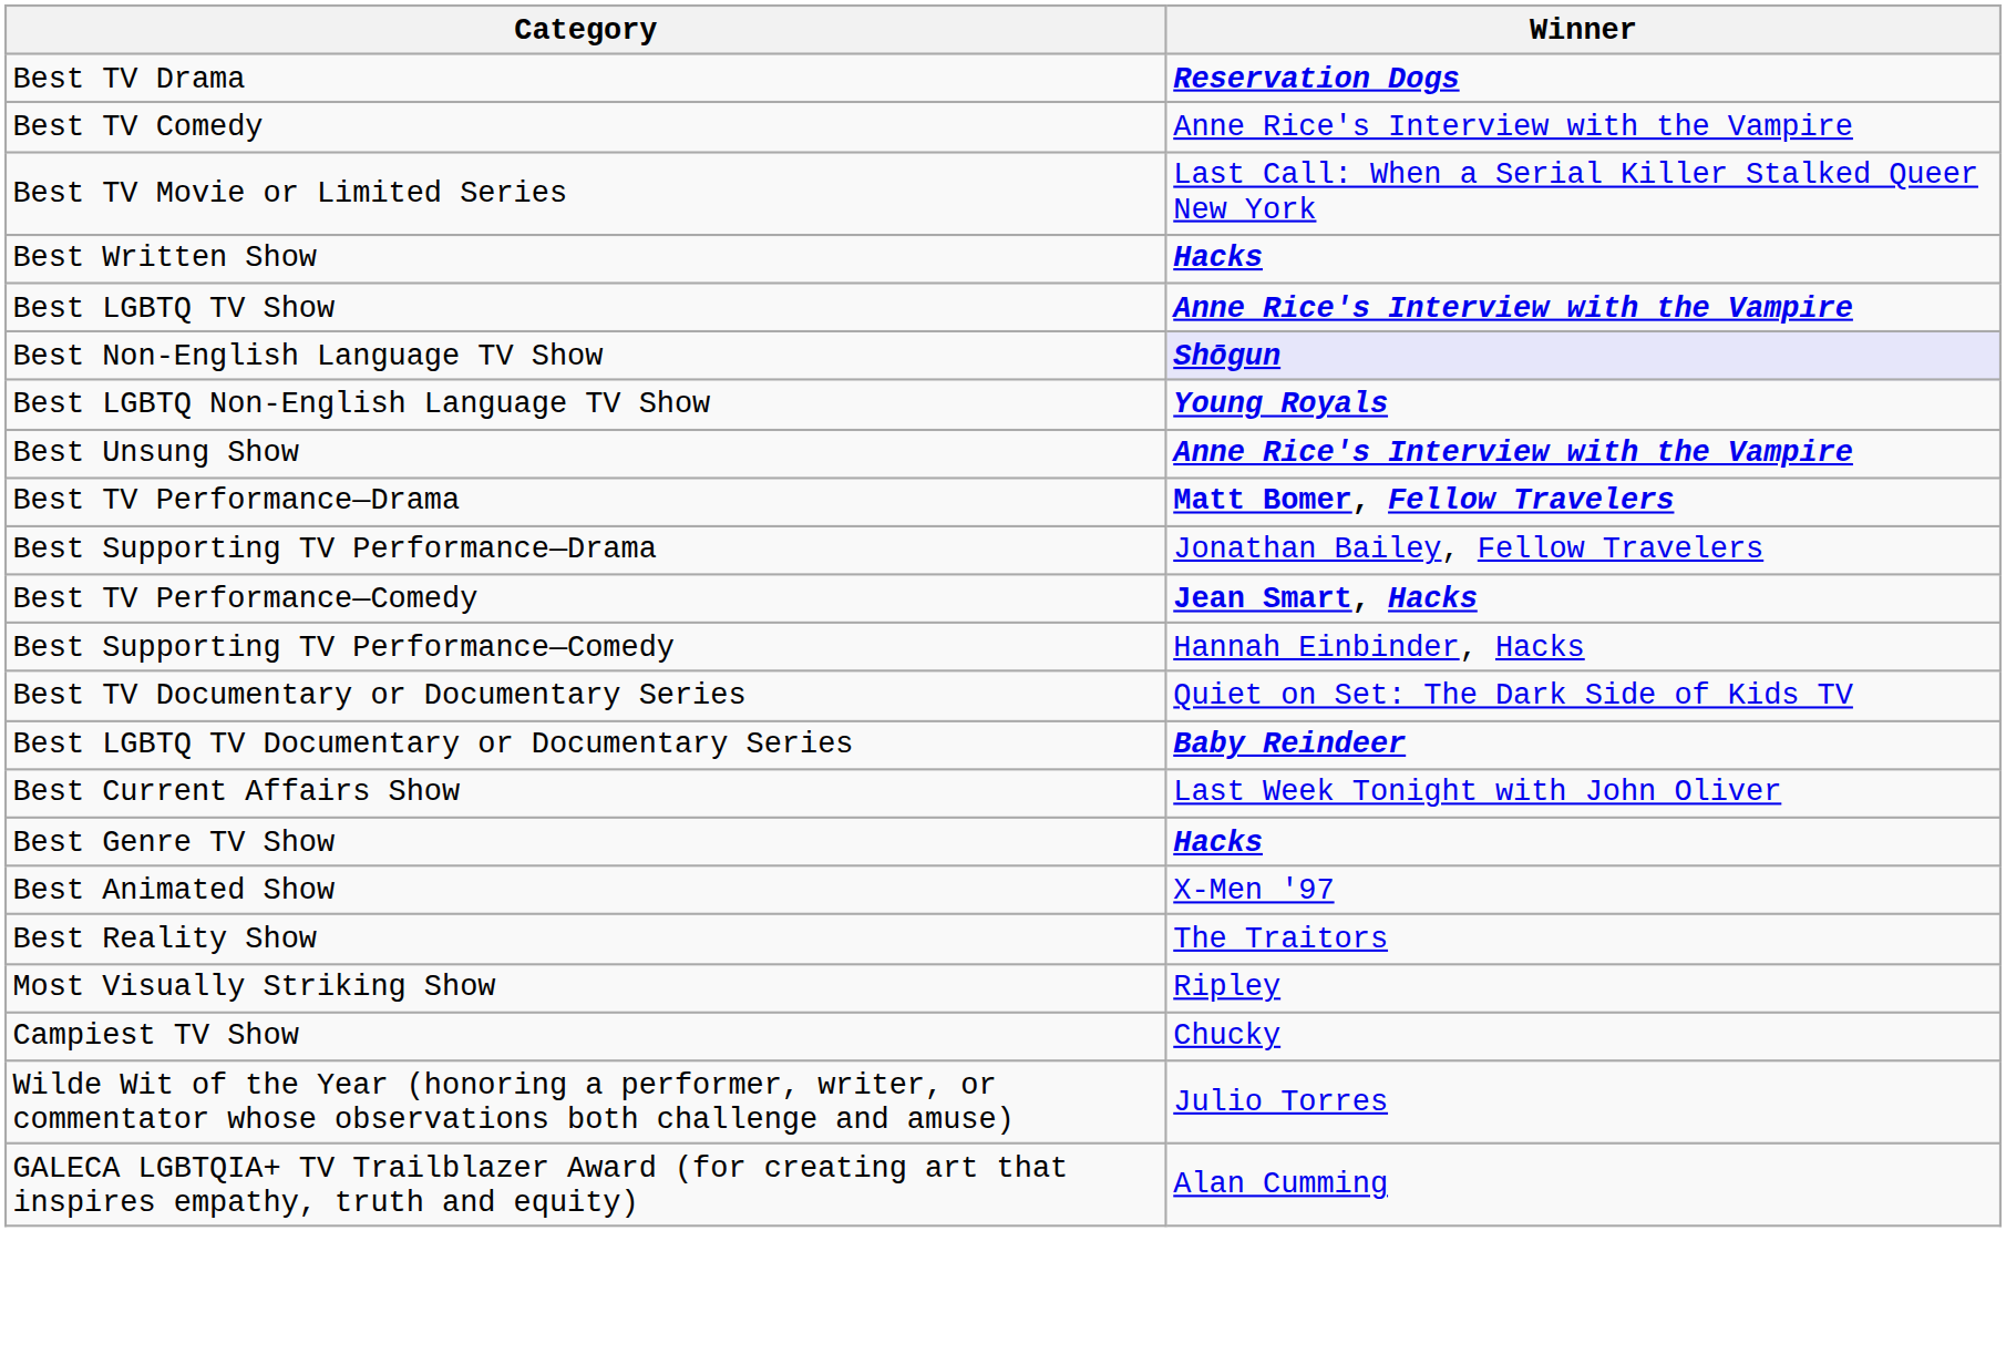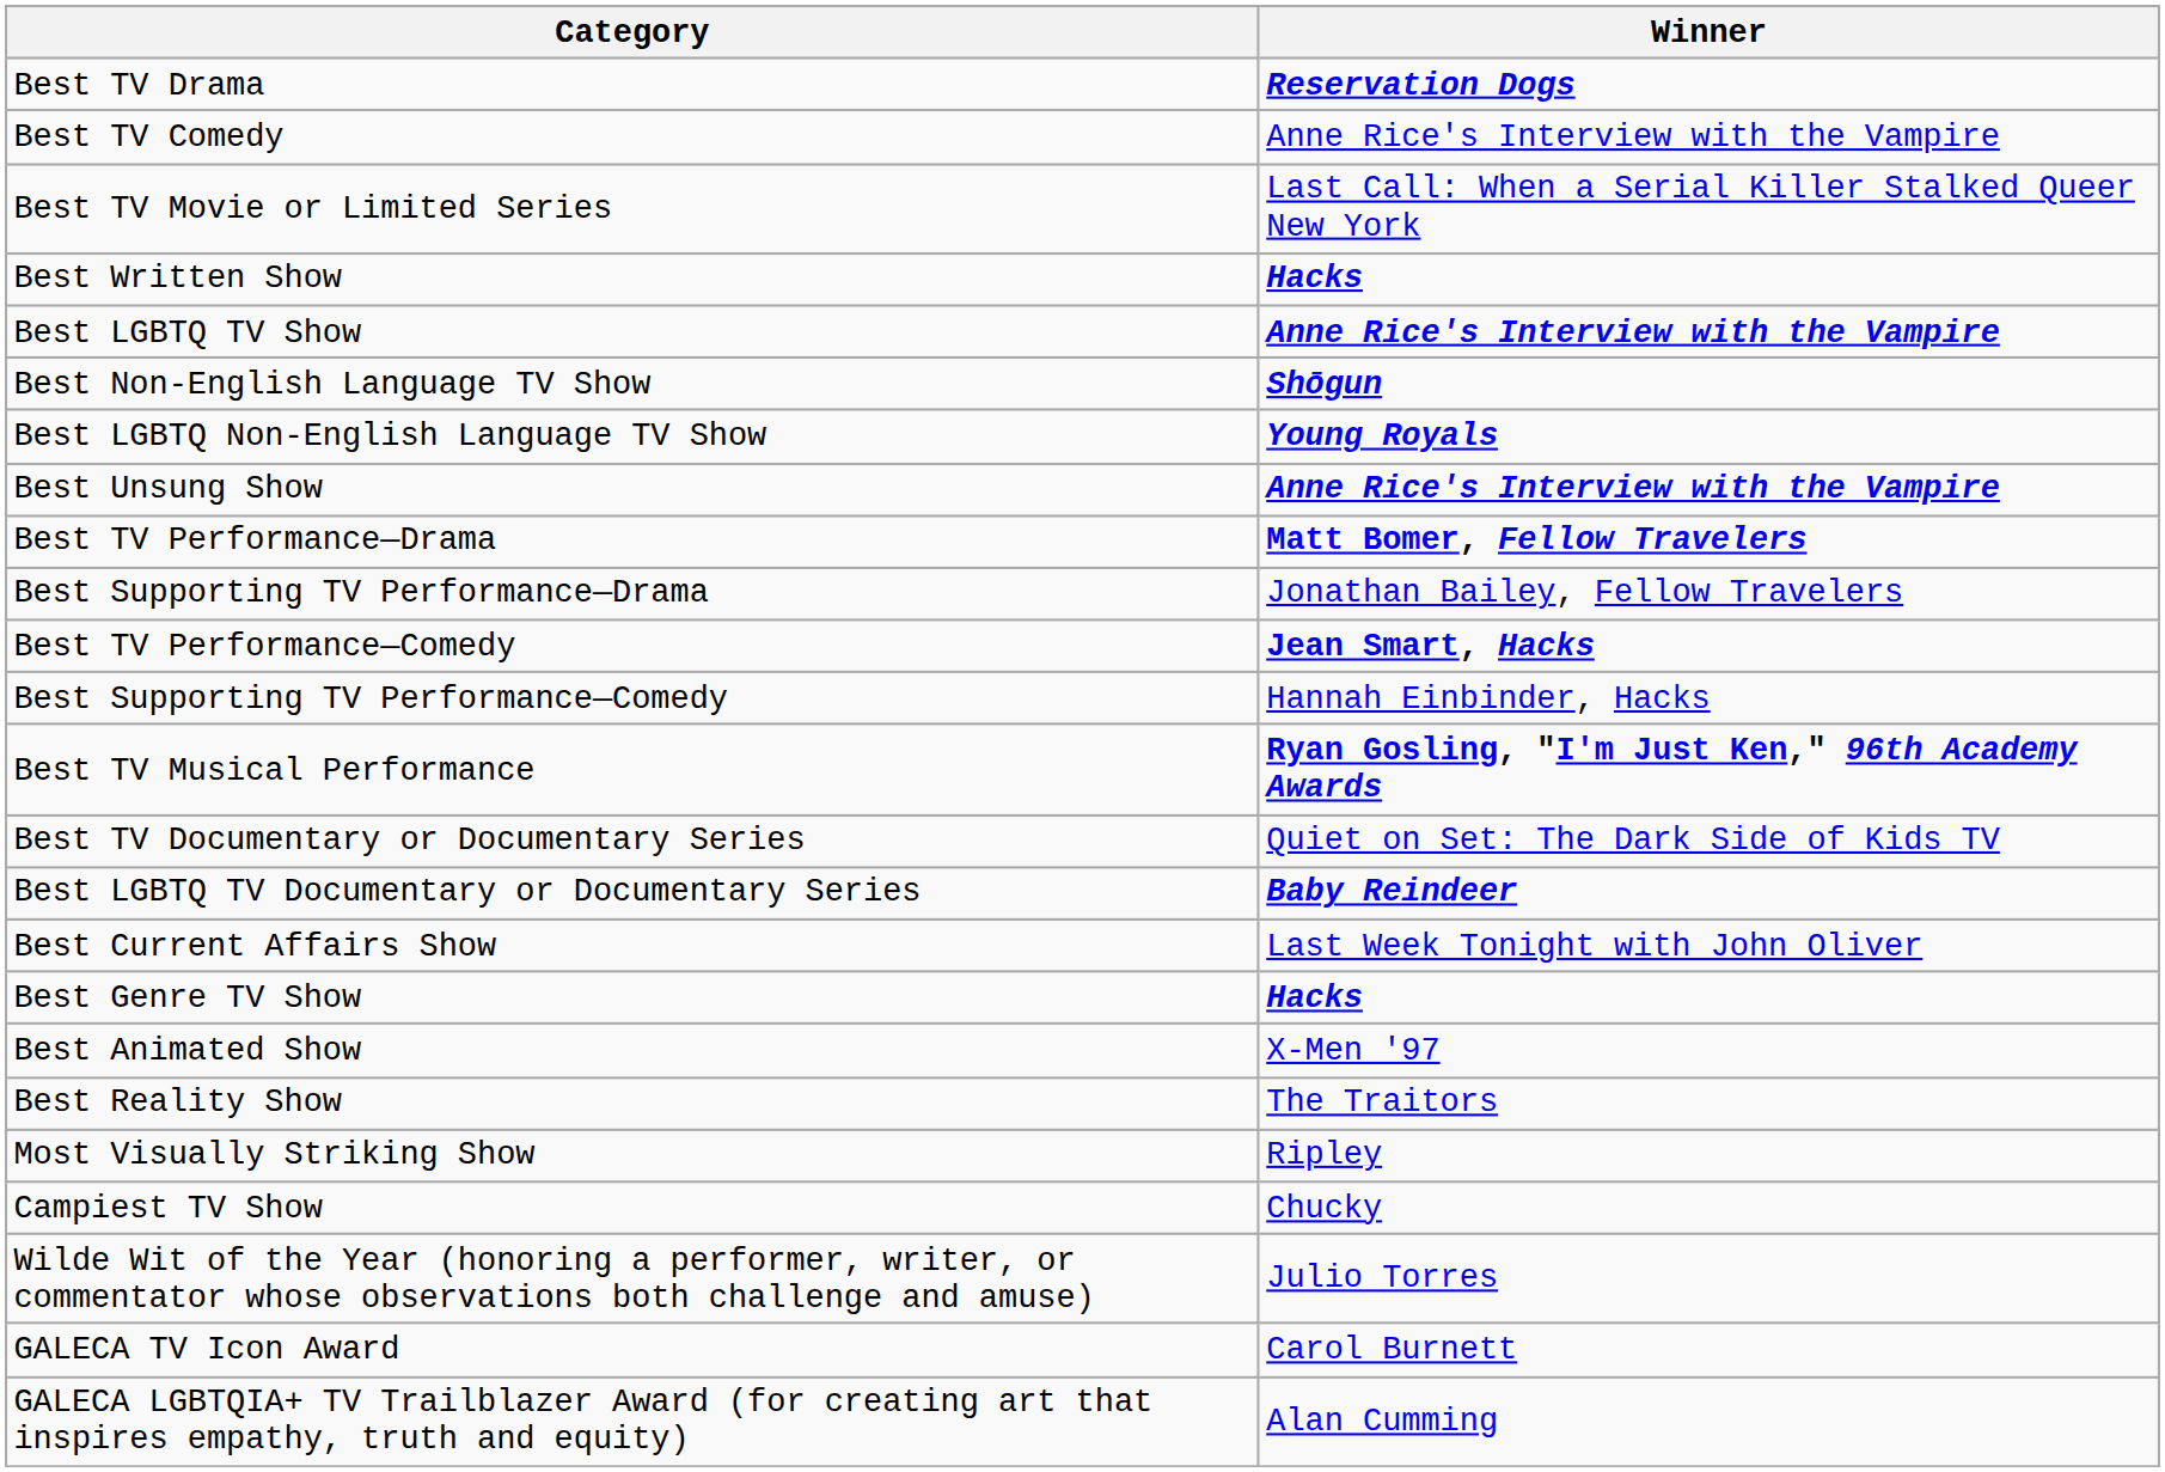 <table class="wikitable">
 <tr>
 <th width="500">Category</th>
 <th>Winner</th>
 </tr>
 <tr>
 <td>Best TV Drama</td>
 <td><strong><em><a href='#'>Reservation Dogs</a></em></strong></td>
 </tr>
 <tr>
 <td>Best TV Comedy</td>
 <td></em></strong><a href='#'>Anne Rice's Interview with the Vampire</a><strong><em></td>
 </tr>
 <tr>
 <td>Best TV Movie or Limited Series</td>
 <td></em></strong><a href='#'>Last Call: When a Serial Killer Stalked Queer New York</a><strong><em></td>
 </tr>
 <tr>
 <td>Best Written Show</td>
 <td><strong><em><a href='#'>Hacks</a></em></strong></td>
 </tr>
 <tr>
 <td>Best LGBTQ TV Show</td>
 <td><strong><em><a href='#'>Anne Rice's Interview with the Vampire</a></em></strong></td>
 </tr>
 <tr>
 <td>Best Non-English Language TV Show</td>
-<td style="background: lavender;"><strong><em><a href='#'>Shōgun</a></em></strong></td>
+<td><strong><em><a href='#'>Shōgun</a></em></strong></td>
 </tr>
 <tr>
 <td>Best LGBTQ Non-English Language TV Show</td>
 <td><strong><em><a href='#'>Young Royals</a></em></strong></td>
 </tr>
 <tr>
 <td>Best Unsung Show</td>
 <td><strong><em><a href='#'>Anne Rice's Interview with the Vampire</a></em></strong></td>
 </tr>
 <tr>
 <td>Best TV Performance—Drama</td>
 <td><strong><a href='#'>Matt Bomer</a>, <em><a href='#'>Fellow Travelers</a><strong><em></td>
 </tr>
 <tr>
 <td>Best Supporting TV Performance—Drama</td>
 <td></strong><a href='#'>Jonathan Bailey</a>, </em><a href='#'>Fellow Travelers</a></em></strong></td>
 </tr>
 <tr>
 <td>Best TV Performance—Comedy</td>
 <td><strong><a href='#'>Jean Smart</a>, <em><a href='#'>Hacks</a><strong><em></td>
 </tr>
 <tr>
 <td>Best Supporting TV Performance—Comedy</td>
 <td></strong><a href='#'>Hannah Einbinder</a>, </em><a href='#'>Hacks</a></em></strong></td>
+</tr>
+<tr>
+<td>Best TV Musical Performance</td>
+<td><strong><a href='#'>Ryan Gosling</a>, "<a href='#'>I'm Just Ken</a>," <em><a href='#'>96th Academy Awards</a><strong><em></td>
 </tr>
 <tr>
 <td>Best TV Documentary or Documentary Series</td>
 <td></em></strong><a href='#'>Quiet on Set: The Dark Side of Kids TV</a><strong><em></td>
 </tr>
 <tr>
 <td>Best LGBTQ TV Documentary or Documentary Series</td>
 <td><strong><em><a href='#'>Baby Reindeer</a></em></strong></td>
 </tr>
 <tr>
 <td>Best Current Affairs Show</td>
 <td></em></strong><a href='#'>Last Week Tonight with John Oliver</a><strong><em></td>
 </tr>
 <tr>
 <td>Best Genre TV Show</td>
 <td><strong><em><a href='#'>Hacks</a></em></strong></td>
 </tr>
 <tr>
 <td>Best Animated Show</td>
 <td></em></strong><a href='#'>X-Men '97</a><strong><em></td>
 </tr>
 <tr>
 <td>Best Reality Show</td>
 <td></em></strong><a href='#'>The Traitors</a><strong><em></td>
 </tr>
 <tr>
 <td>Most Visually Striking Show</td>
 <td></em></strong><a href='#'>Ripley</a><strong><em></td>
 </tr>
 <tr>
 <td>Campiest TV Show</td>
 <td></em></strong><a href='#'>Chucky</a><strong><em></td>
 </tr>
 <tr>
 <td>Wilde Wit of the Year (honoring a performer, writer, or commentator whose observations both challenge and amuse)</td>
 <td></strong><a href='#'>Julio Torres</a><strong></td>
 </tr>
 <tr>
+<td>GALECA TV Icon Award</td>
+<td></strong><a href='#'>Carol Burnett</a><strong></td>
+</tr>
+<tr>
 <td>GALECA LGBTQIA+ TV Trailblazer Award (for creating art that inspires empathy, truth and equity)</td>
 <td></strong><a href='#'>Alan Cumming</a><strong></td>
 </tr>
 </table>
